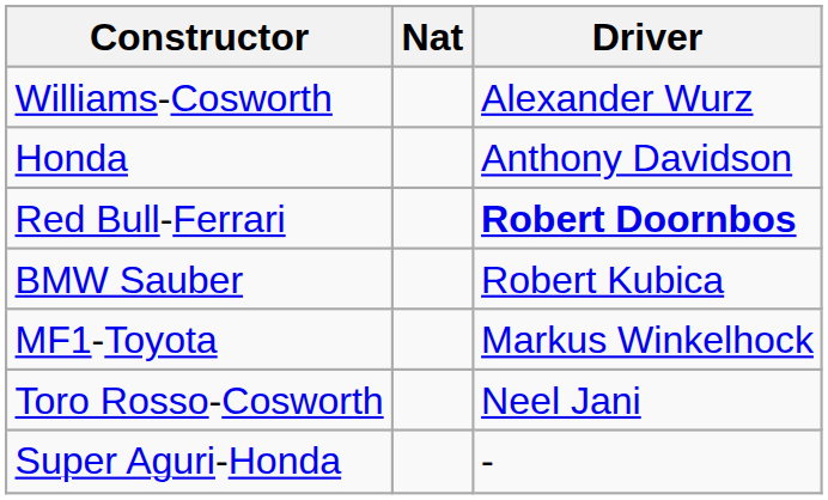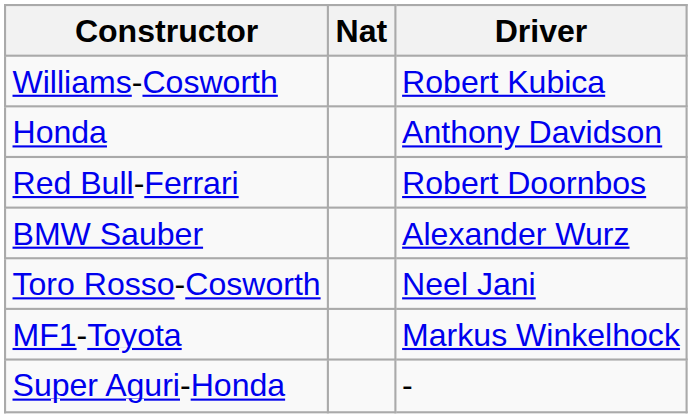 <table class="wikitable" style="font-size: 95%">
 <tr>
 <th>Constructor</th>
 <th>Nat</th>
 <th>Driver</th>
 </tr>
 <tr>
 <td><a href='#'>Williams</a>-<a href='#'>Cosworth</a></td>
 <td></td>
-<td><a href='#'>Alexander Wurz</a></td>
+<td><a href='#'>Robert Kubica</a></td>
 </tr>
 <tr>
 <td><a href='#'>Honda</a></td>
 <td></td>
 <td><a href='#'>Anthony Davidson</a></td>
 </tr>
 <tr>
 <td><a href='#'>Red Bull</a>-<a href='#'>Ferrari</a></td>
 <td></td>
-<td><strong><a href='#'>Robert Doornbos</a></strong></td>
+<td><a href='#'>Robert Doornbos</a></td>
 </tr>
 <tr>
 <td><a href='#'>BMW Sauber</a></td>
 <td></td>
-<td><a href='#'>Robert Kubica</a></td>
+<td><a href='#'>Alexander Wurz</a></td>
+</tr>
+<tr>
+<td><a href='#'>Toro Rosso</a>-<a href='#'>Cosworth</a></td>
+<td></td>
+<td><a href='#'>Neel Jani</a></td>
 </tr>
 <tr>
 <td><a href='#'>MF1</a>-<a href='#'>Toyota</a></td>
 <td></td>
 <td><a href='#'>Markus Winkelhock</a></td>
 </tr>
 <tr>
-<td><a href='#'>Toro Rosso</a>-<a href='#'>Cosworth</a></td>
-<td></td>
-<td><a href='#'>Neel Jani</a></td>
-</tr>
-<tr>
 <td><a href='#'>Super Aguri</a>-<a href='#'>Honda</a></td>
 <td></td>
 <td>-</td>
 </tr>
 </table>
